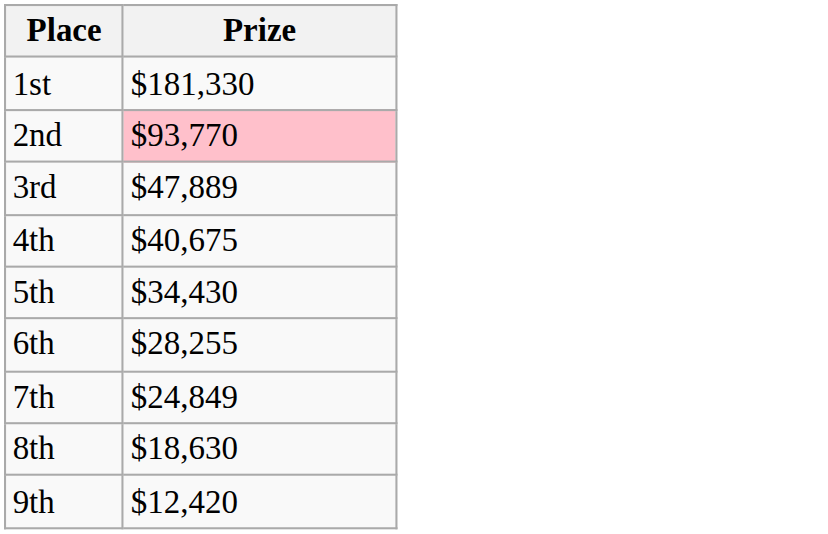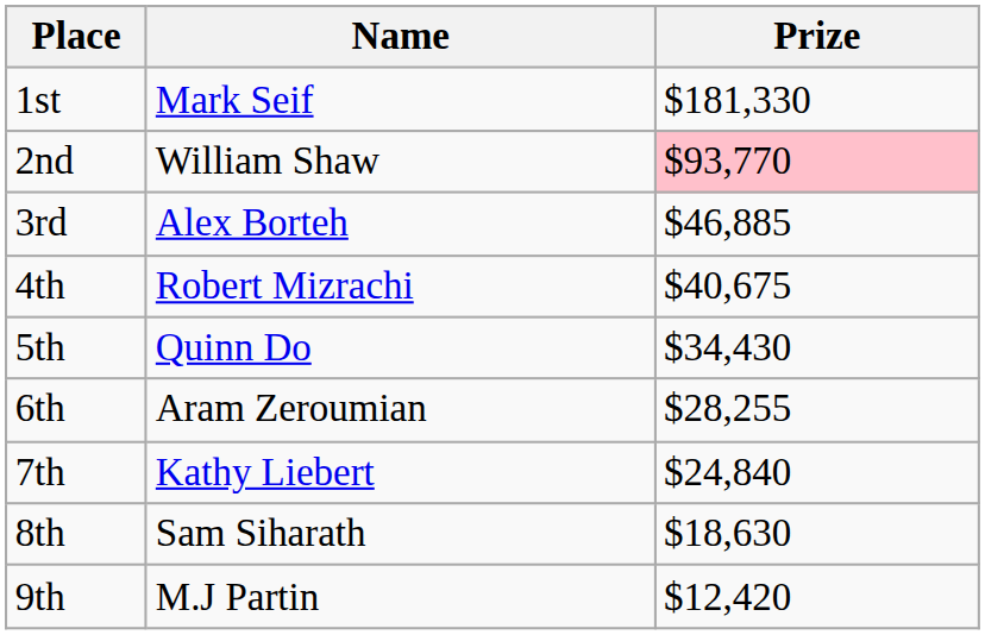 <table class="wikitable">
 <tr>
 <th width="50">Place</th>
+<th width="200">Name</th>
 <th width="125">Prize</th>
 </tr>
 <tr>
 <td>1st</td>
+<td><a href='#'>Mark Seif</a></td>
 <td>$181,330</td>
 </tr>
 <tr>
 <td>2nd</td>
+<td>William Shaw</td>
 <td style="background: pink;">$93,770</td>
 </tr>
 <tr>
 <td>3rd</td>
-<td>$47,889</td>
+<td><a href='#'>Alex Borteh</a></td>
+<td>$46,885</td>
 </tr>
 <tr>
 <td>4th</td>
+<td><a href='#'>Robert Mizrachi</a></td>
 <td>$40,675</td>
 </tr>
 <tr>
 <td>5th</td>
+<td><a href='#'>Quinn Do</a></td>
 <td>$34,430</td>
 </tr>
 <tr>
 <td>6th</td>
+<td>Aram Zeroumian</td>
 <td>$28,255</td>
 </tr>
 <tr>
 <td>7th</td>
-<td>$24,849</td>
+<td><a href='#'>Kathy Liebert</a></td>
+<td>$24,840</td>
 </tr>
 <tr>
 <td>8th</td>
+<td>Sam Siharath</td>
 <td>$18,630</td>
 </tr>
 <tr>
 <td>9th</td>
+<td>M.J Partin</td>
 <td>$12,420</td>
 </tr>
 </table>
